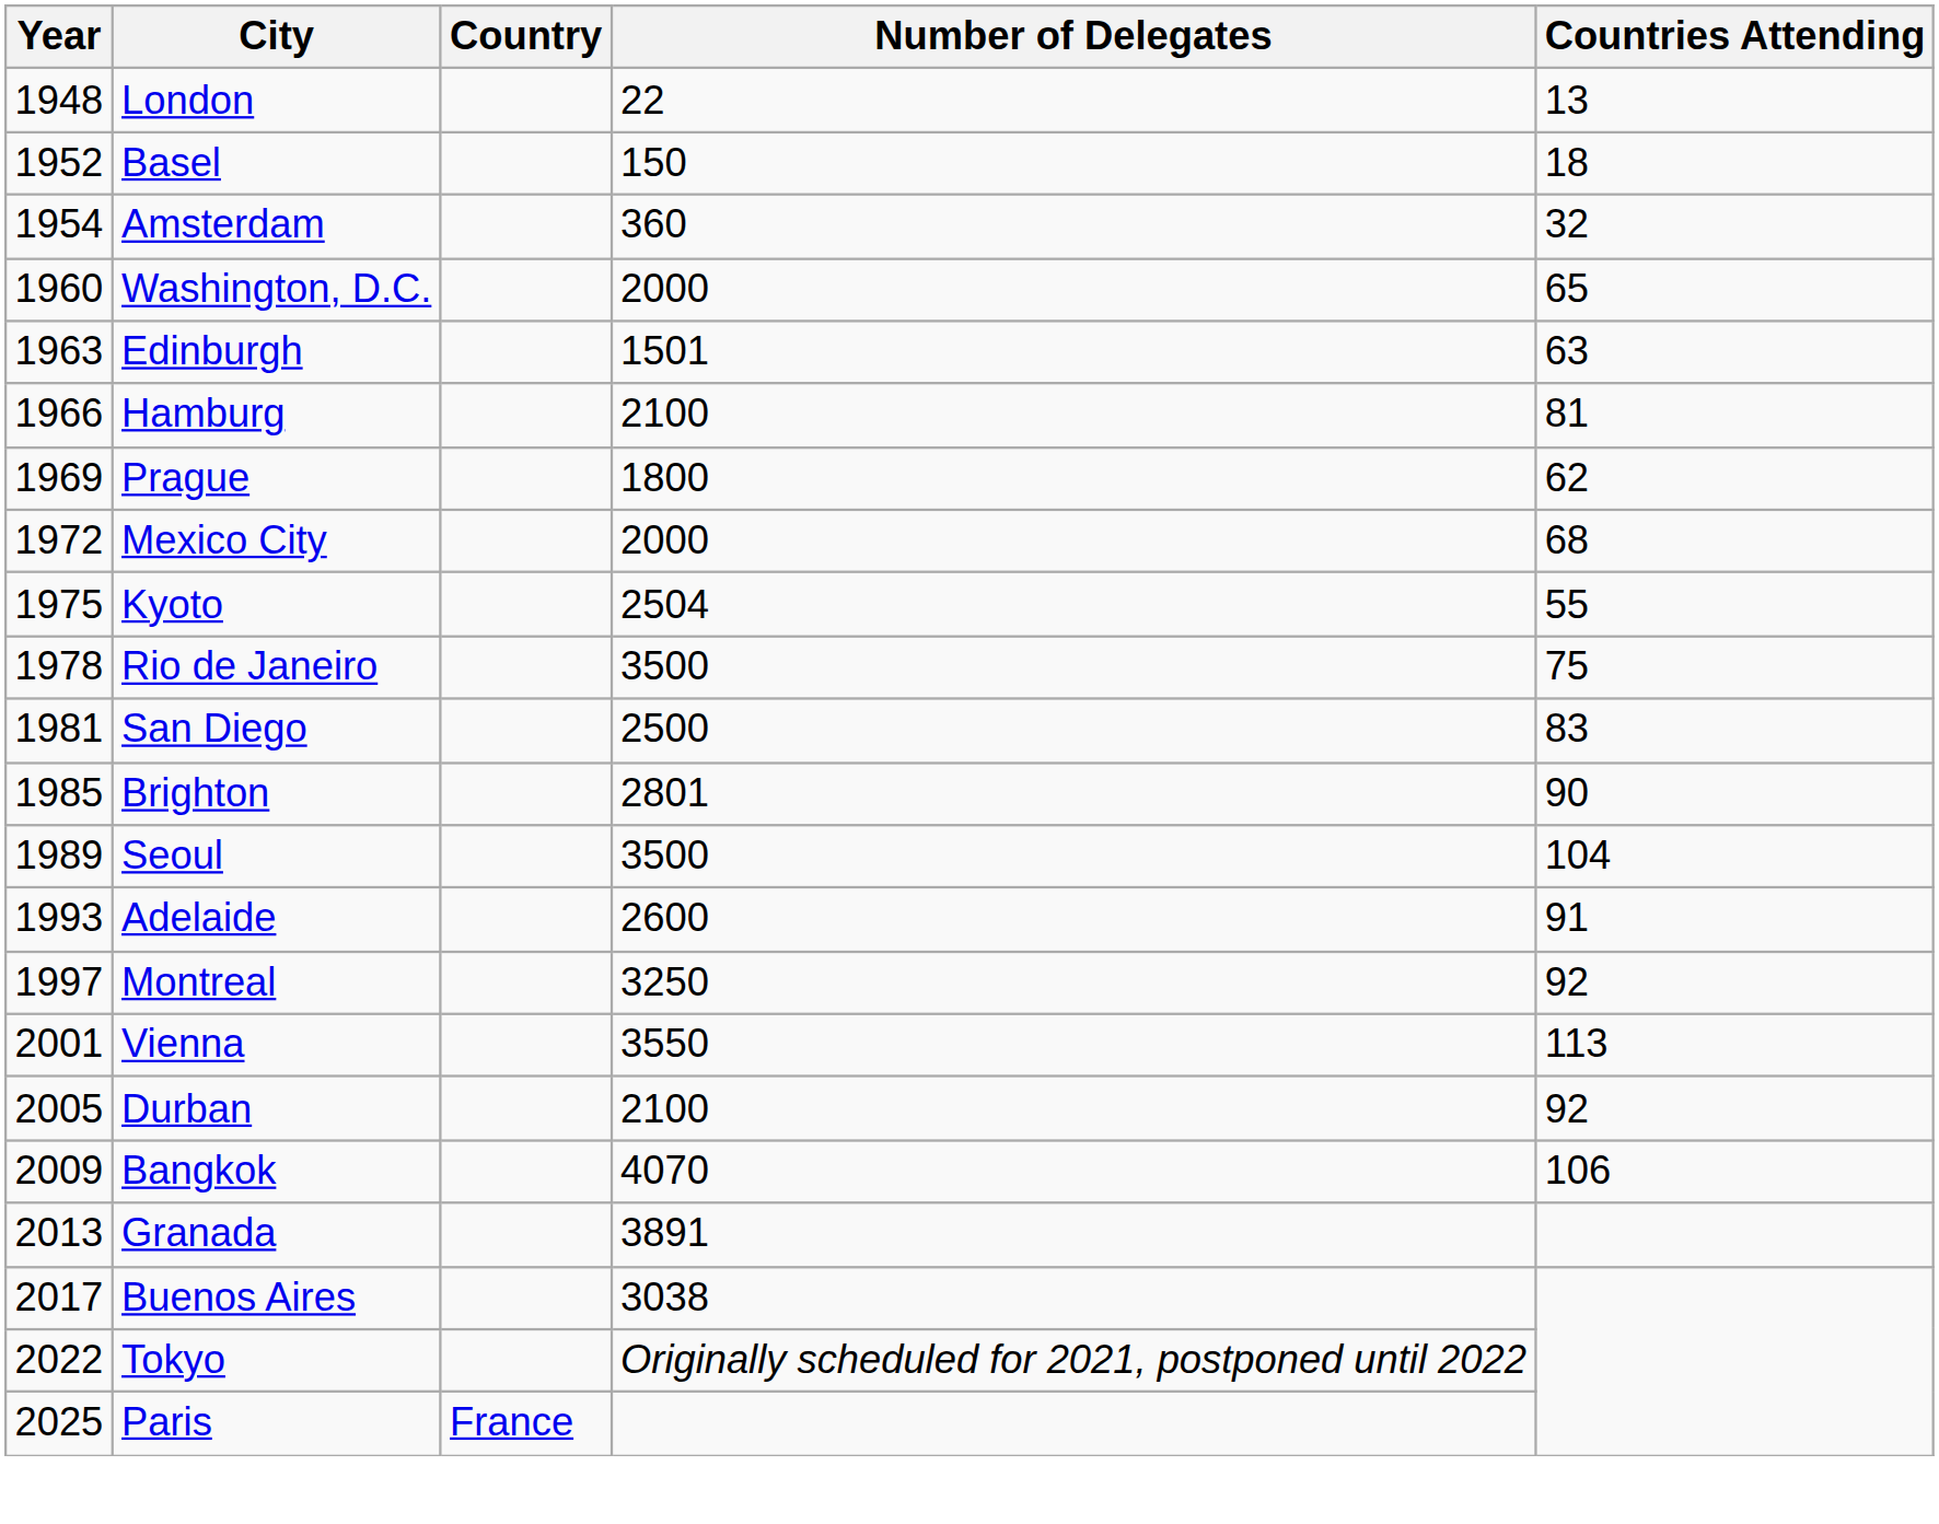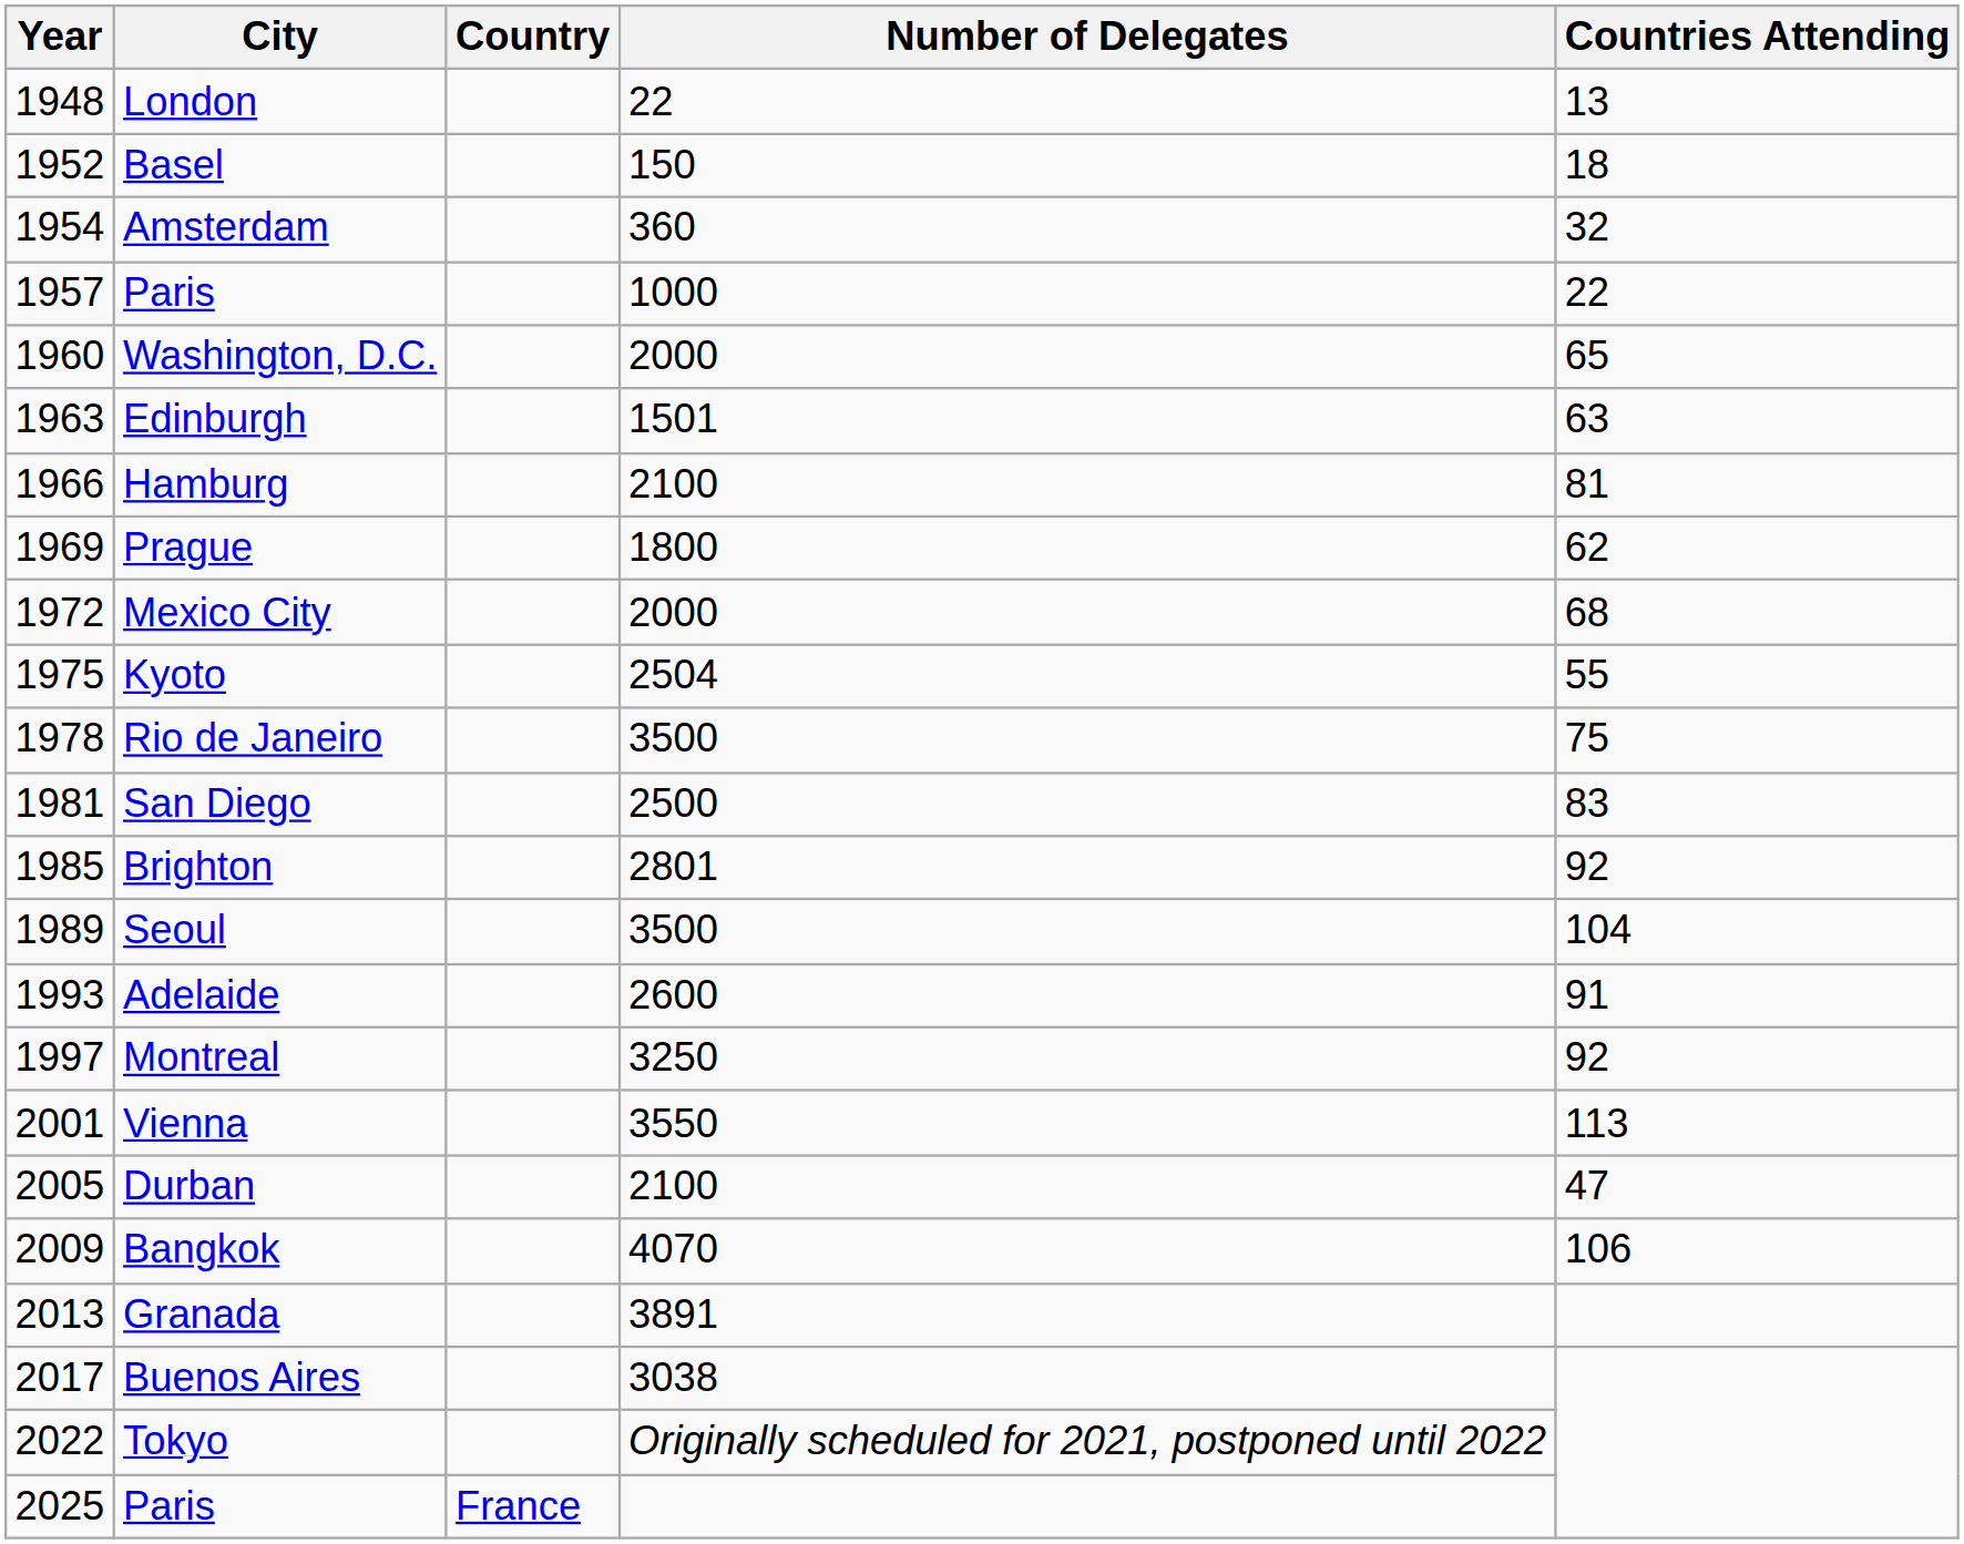 <table class= "wikitable" style="text-align:centre;">
 <tr>
 <th>Year</th>
 <th>City</th>
 <th>Country</th>
 <th>Number of Delegates</th>
 <th>Countries Attending</th>
 </tr>
 <tr>
 <td>1948</td>
 <td><a href='#'>London</a></td>
 <td></td>
 <td>22</td>
 <td>13</td>
 </tr>
 <tr>
 <td>1952</td>
 <td><a href='#'>Basel</a></td>
 <td></td>
 <td>150</td>
 <td>18</td>
 </tr>
 <tr>
 <td>1954</td>
 <td><a href='#'>Amsterdam</a></td>
 <td></td>
 <td>360</td>
 <td>32</td>
+</tr>
+<tr>
+<td>1957</td>
+<td><a href='#'>Paris</a></td>
+<td></td>
+<td>1000</td>
+<td>22</td>
 </tr>
 <tr>
 <td>1960</td>
 <td><a href='#'>Washington, D.C.</a></td>
 <td></td>
 <td>2000</td>
 <td>65</td>
 </tr>
 <tr>
 <td>1963</td>
 <td><a href='#'>Edinburgh</a></td>
 <td></td>
 <td>1501</td>
 <td>63</td>
 </tr>
 <tr>
 <td>1966</td>
 <td><a href='#'>Hamburg</a></td>
 <td></td>
 <td>2100</td>
 <td>81</td>
 </tr>
 <tr>
 <td>1969</td>
 <td><a href='#'>Prague</a></td>
 <td></td>
 <td>1800</td>
 <td>62</td>
 </tr>
 <tr>
 <td>1972</td>
 <td><a href='#'>Mexico City</a></td>
 <td></td>
 <td>2000</td>
 <td>68</td>
 </tr>
 <tr>
 <td>1975</td>
 <td><a href='#'>Kyoto</a></td>
 <td></td>
 <td>2504</td>
 <td>55</td>
 </tr>
 <tr>
 <td>1978</td>
 <td><a href='#'>Rio de Janeiro</a></td>
 <td></td>
 <td>3500</td>
 <td>75</td>
 </tr>
 <tr>
 <td>1981</td>
 <td><a href='#'>San Diego</a></td>
 <td></td>
 <td>2500</td>
 <td>83</td>
 </tr>
 <tr>
 <td>1985</td>
 <td><a href='#'>Brighton</a></td>
 <td></td>
 <td>2801</td>
-<td>90</td>
+<td>92</td>
 </tr>
 <tr>
 <td>1989</td>
 <td><a href='#'>Seoul</a></td>
 <td></td>
 <td>3500</td>
 <td>104</td>
 </tr>
 <tr>
 <td>1993</td>
 <td><a href='#'>Adelaide</a></td>
 <td></td>
 <td>2600</td>
 <td>91</td>
 </tr>
 <tr>
 <td>1997</td>
 <td><a href='#'>Montreal</a></td>
 <td></td>
 <td>3250</td>
 <td>92</td>
 </tr>
 <tr>
 <td>2001</td>
 <td><a href='#'>Vienna</a></td>
 <td></td>
 <td>3550</td>
 <td>113</td>
 </tr>
 <tr>
 <td>2005</td>
 <td><a href='#'>Durban</a></td>
 <td></td>
 <td>2100</td>
-<td>92</td>
+<td>47</td>
 </tr>
 <tr>
 <td>2009</td>
 <td><a href='#'>Bangkok</a></td>
 <td></td>
 <td>4070</td>
 <td>106</td>
 </tr>
 <tr>
 <td>2013</td>
 <td><a href='#'>Granada</a></td>
 <td></td>
 <td>3891</td>
 <td></td>
 </tr>
 <tr>
 <td>2017</td>
 <td><a href='#'>Buenos Aires</a></td>
 <td></td>
 <td>3038</td>
 </tr>
 <tr>
 <td>2022</td>
 <td><a href='#'>Tokyo</a></td>
 <td></td>
 <td><em>Originally scheduled for 2021, postponed until 2022</em></td>
 </tr>
 <tr>
 <td>2025</td>
 <td><a href='#'>Paris</a></td>
 <td><a href='#'>France</a></td>
 <td></td>
 </tr>
 </table>
